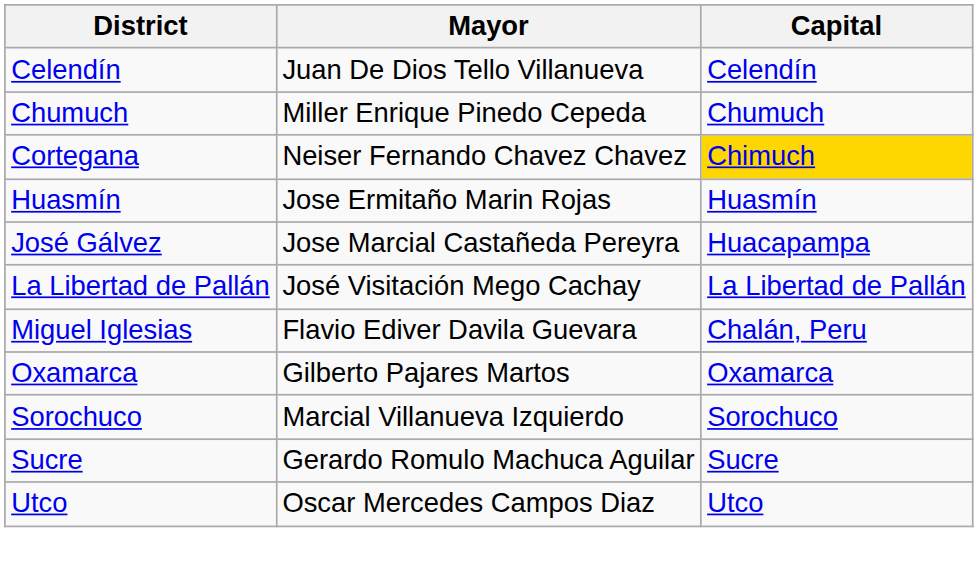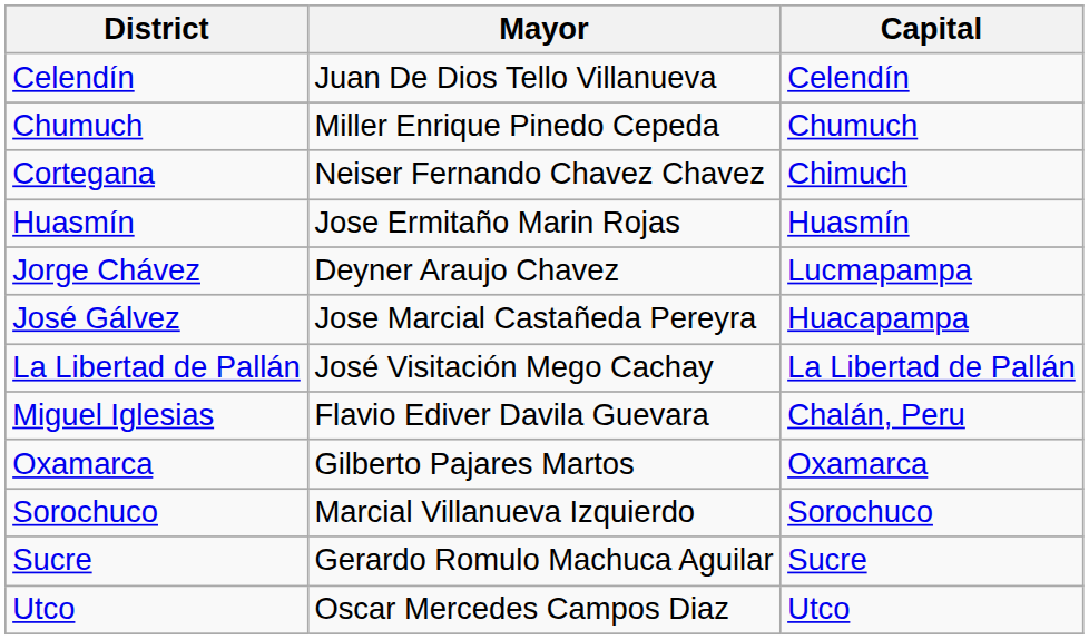 <table class="wikitable">
 <tr>
 <th>District</th>
 <th>Mayor</th>
 <th>Capital</th>
 </tr>
 <tr>
 <td><a href='#'>Celendín</a></td>
 <td>Juan De Dios Tello Villanueva</td>
 <td><a href='#'>Celendín</a></td>
 </tr>
 <tr>
 <td><a href='#'>Chumuch</a></td>
 <td>Miller Enrique Pinedo Cepeda</td>
 <td><a href='#'>Chumuch</a></td>
 </tr>
 <tr>
 <td><a href='#'>Cortegana</a></td>
 <td>Neiser Fernando Chavez Chavez</td>
-<td style="background: gold;"><a href='#'>Chimuch</a></td>
+<td><a href='#'>Chimuch</a></td>
 </tr>
 <tr>
 <td><a href='#'>Huasmín</a></td>
 <td>Jose Ermitaño Marin Rojas</td>
 <td><a href='#'>Huasmín</a></td>
+</tr>
+<tr>
+<td><a href='#'>Jorge Chávez</a></td>
+<td>Deyner Araujo Chavez</td>
+<td><a href='#'>Lucmapampa</a></td>
 </tr>
 <tr>
 <td><a href='#'>José Gálvez</a></td>
 <td>Jose Marcial Castañeda Pereyra</td>
 <td><a href='#'>Huacapampa</a></td>
 </tr>
 <tr>
 <td><a href='#'>La Libertad de Pallán</a></td>
 <td>José Visitación Mego Cachay</td>
 <td><a href='#'>La Libertad de Pallán</a></td>
 </tr>
 <tr>
 <td><a href='#'>Miguel Iglesias</a></td>
 <td>Flavio Ediver Davila Guevara</td>
 <td><a href='#'>Chalán, Peru</a></td>
 </tr>
 <tr>
 <td><a href='#'>Oxamarca</a></td>
 <td>Gilberto Pajares Martos</td>
 <td><a href='#'>Oxamarca</a></td>
 </tr>
 <tr>
 <td><a href='#'>Sorochuco</a></td>
 <td>Marcial Villanueva Izquierdo</td>
 <td><a href='#'>Sorochuco</a></td>
 </tr>
 <tr>
 <td><a href='#'>Sucre</a></td>
 <td>Gerardo Romulo Machuca Aguilar</td>
 <td><a href='#'>Sucre</a></td>
 </tr>
 <tr>
 <td><a href='#'>Utco</a></td>
 <td>Oscar Mercedes Campos Diaz</td>
 <td><a href='#'>Utco</a></td>
 </tr>
 </table>
